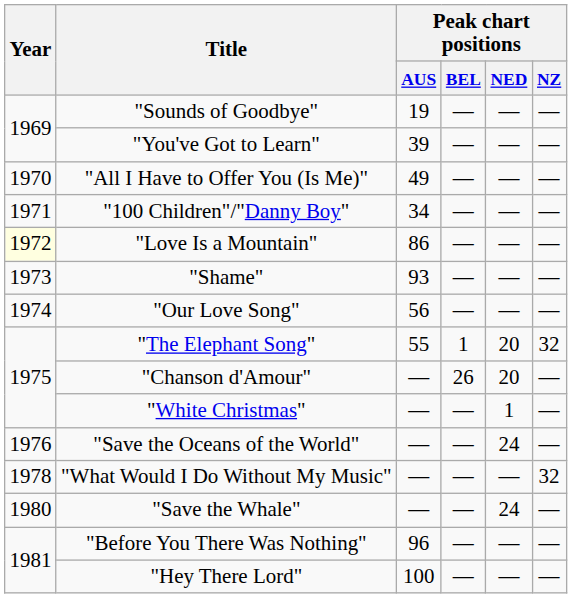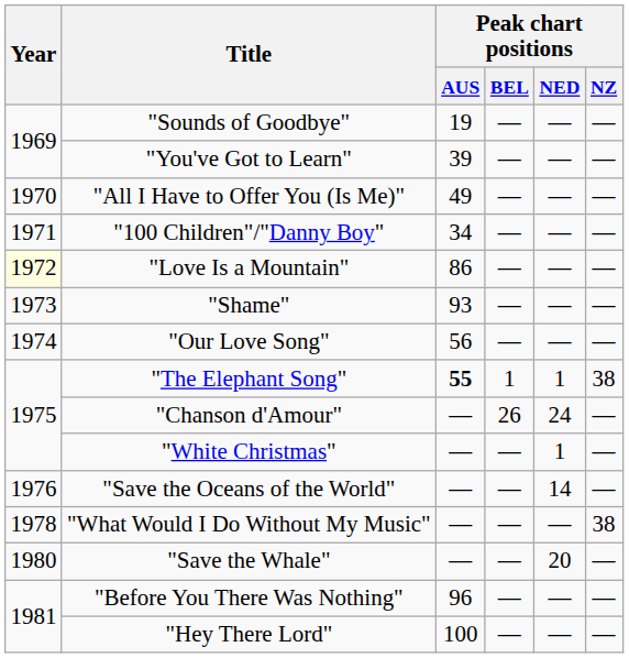 <table class="wikitable" style="text-align: Center">
 <tr>
 <th scope="col" rowspan="2">Year</th>
 <th scope="col" rowspan="2">Title</th>
 <th scope="col" colspan="4">Peak chart<br>positions</th>
 </tr>
 <tr>
 <th scope="col"><small><a href='#'>AUS</a><br></small></th>
 <th scope="col"><small><a href='#'>BEL</a><br></small></th>
 <th scope="col"><small><a href='#'>NED</a><br></small></th>
 <th scope="col"><small><a href='#'>NZ</a><br></small></th>
 </tr>
 <tr>
 <td rowspan="2">1969</td>
 <td>"Sounds of Goodbye"</td>
 <td>19</td>
 <td>—</td>
 <td>—</td>
 <td>—</td>
 </tr>
 <tr>
 <td>"You've Got to Learn"</td>
 <td>39</td>
 <td>—</td>
 <td>—</td>
 <td>—</td>
 </tr>
 <tr>
 <td>1970</td>
 <td>"All I Have to Offer You (Is Me)"</td>
 <td>49</td>
 <td>—</td>
 <td>—</td>
 <td>—</td>
 </tr>
 <tr>
 <td>1971</td>
 <td>"100 Children"/"<a href='#'>Danny Boy</a>"</td>
 <td>34</td>
 <td>—</td>
 <td>—</td>
 <td>—</td>
 </tr>
 <tr>
 <td style="background: lightyellow;">1972</td>
 <td>"Love Is a Mountain"</td>
 <td>86</td>
 <td>—</td>
 <td>—</td>
 <td>—</td>
 </tr>
 <tr>
 <td>1973</td>
 <td>"Shame"</td>
 <td>93</td>
 <td>—</td>
 <td>—</td>
 <td>—</td>
 </tr>
 <tr>
 <td>1974</td>
 <td>"Our Love Song"</td>
 <td>56</td>
 <td>—</td>
 <td>—</td>
 <td>—</td>
 </tr>
 <tr>
 <td rowspan="3">1975</td>
 <td>"<a href='#'>The Elephant Song</a>"</td>
-<td>55</td>
+<td><strong>55</strong></td>
 <td>1</td>
-<td>20</td>
-<td>32</td>
+<td>1</td>
+<td>38</td>
 </tr>
 <tr>
 <td>"Chanson d'Amour"</td>
 <td>—</td>
 <td>26</td>
-<td>20</td>
+<td>24</td>
 <td>—</td>
 </tr>
 <tr>
 <td>"<a href='#'>White Christmas</a>"</td>
 <td>—</td>
 <td>—</td>
 <td>1</td>
 <td>—</td>
 </tr>
 <tr>
 <td>1976</td>
 <td>"Save the Oceans of the World"</td>
 <td>—</td>
 <td>—</td>
-<td>24</td>
+<td>14</td>
 <td>—</td>
 </tr>
 <tr>
 <td>1978</td>
 <td>"What Would I Do Without My Music"</td>
 <td>—</td>
 <td>—</td>
 <td>—</td>
-<td>32</td>
+<td>38</td>
 </tr>
 <tr>
 <td>1980</td>
 <td>"Save the Whale"</td>
 <td>—</td>
 <td>—</td>
-<td>24</td>
+<td>20</td>
 <td>—</td>
 </tr>
 <tr>
 <td rowspan="2">1981</td>
 <td>"Before You There Was Nothing"</td>
 <td>96</td>
 <td>—</td>
 <td>—</td>
 <td>—</td>
 </tr>
 <tr>
 <td>"Hey There Lord"</td>
 <td>100</td>
 <td>—</td>
 <td>—</td>
 <td>—</td>
 </tr>
 </table>
